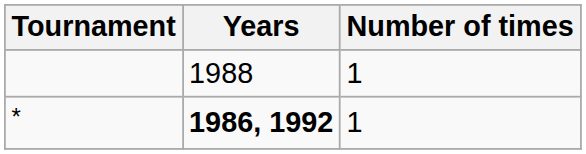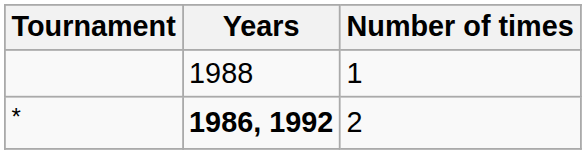 <table class="wikitable">
 <tr>
 <th>Tournament</th>
 <th>Years</th>
 <th>Number of times</th>
 </tr>
 <tr>
 <td></td>
 <td>1988</td>
 <td>1</td>
 </tr>
 <tr>
 <td><sup>*</sup></td>
 <td><strong>1986, 1992</strong></td>
-<td>1</td>
+<td>2</td>
 </tr>
 </table>
